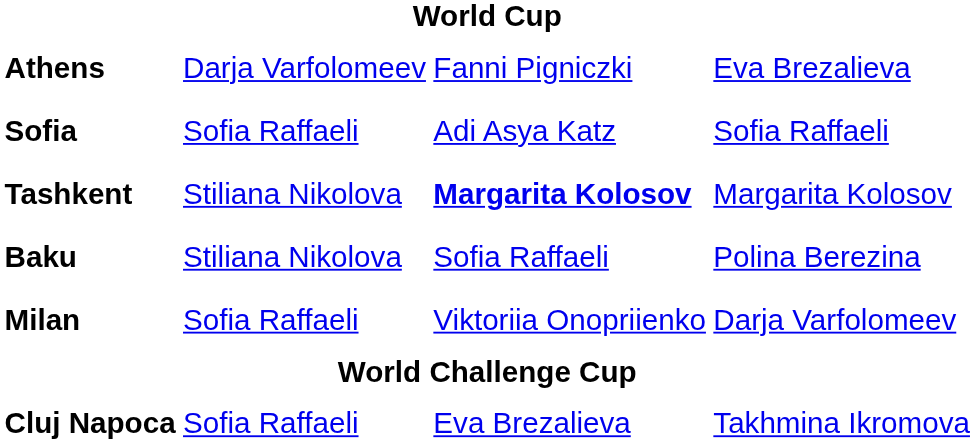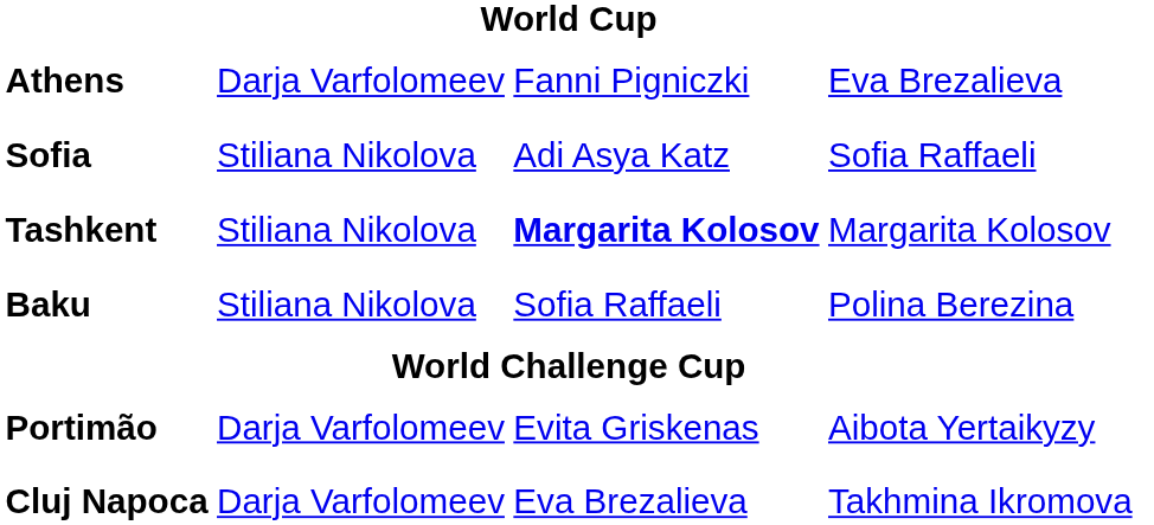 <table>
 <tr>
 <td colspan="4" style="text-align:center;"><strong>World Cup</strong></td>
 </tr>
 <tr>
 <th scope=row style="text-align:left">Athens</th>
 <td style="height:30px;"> <a href='#'>Darja Varfolomeev</a></td>
 <td style="height:30px;"> <a href='#'>Fanni Pigniczki</a></td>
 <td style="height:30px;"> <a href='#'>Eva Brezalieva</a></td>
 </tr>
 <tr>
 <th scope=row style="text-align:left">Sofia</th>
-<td style="height:30px;"> <a href='#'>Sofia Raffaeli</a></td>
+<td style="height:30px;"> <a href='#'>Stiliana Nikolova</a></td>
 <td style="height:30px;"> <a href='#'>Adi Asya Katz</a></td>
 <td style="height:30px;"> <a href='#'>Sofia Raffaeli</a></td>
 </tr>
 <tr>
 <th scope=row style="text-align:left">Tashkent</th>
 <td style="height:30px;"> <a href='#'>Stiliana Nikolova</a></td>
 <td style="height:30px;"><strong> <a href='#'>Margarita Kolosov</a></strong></td>
 <td style="height:30px;"> <a href='#'>Margarita Kolosov</a></td>
 </tr>
 <tr>
 <th scope=row style="text-align:left">Baku</th>
 <td style="height:30px;"> <a href='#'>Stiliana Nikolova</a></td>
 <td style="height:30px;"> <a href='#'>Sofia Raffaeli</a></td>
 <td style="height:30px;"> <a href='#'>Polina Berezina</a></td>
 </tr>
 <tr>
-<th scope=row style="text-align:left">Milan</th>
-<td style="height:30px;"> <a href='#'>Sofia Raffaeli</a></td>
-<td style="height:30px;"> <a href='#'>Viktoriia Onopriienko</a></td>
-<td style="height:30px;"> <a href='#'>Darja Varfolomeev</a></td>
-</tr>
-<tr>
 <td colspan="4" style="text-align:center;"><strong>World Challenge Cup</strong></td>
 </tr>
 <tr>
+<th scope=row style="text-align:left">Portimão</th>
+<td style="height:30px;"> <a href='#'>Darja Varfolomeev</a></td>
+<td style="height:30px;"> <a href='#'>Evita Griskenas</a></td>
+<td style="height:30px;"> <a href='#'>Aibota Yertaikyzy</a></td>
+</tr>
+<tr>
 <th scope=row style="text-align:left">Cluj Napoca</th>
-<td style="height:30px;"> <a href='#'>Sofia Raffaeli</a></td>
+<td style="height:30px;"> <a href='#'>Darja Varfolomeev</a></td>
 <td style="height:30px;"> <a href='#'>Eva Brezalieva</a></td>
 <td style="height:30px;"> <a href='#'>Takhmina Ikromova</a></td>
 </tr>
 <tr>
 </tr>
 </table>
